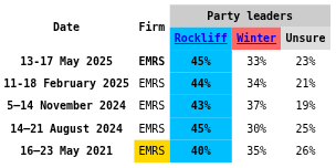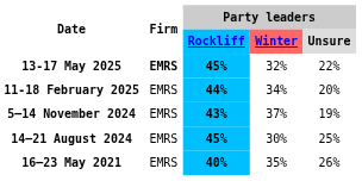 <table class="toccolours" cellspacing="0" cellpadding="5" style="float:left; text-align:center; margin-right:.5em; margin-top:.4em; font-size:90%;">
 <tr>
 <th rowspan="2">Date</th>
 <th rowspan="2">Firm</th>
 <th colspan="7" style="background:#ccc;">Party leaders</th>
 </tr>
 <tr>
 <th style="background:#00bfff;"><a href='#'>Rockliff</a></th>
 <th style="background:#f66;"><a href='#'>Winter</a></th>
 <th style="background:#ddd;">Unsure</th>
 </tr>
 <tr>
 <th>13-17 May 2025</th>
 <td><strong>EMRS</strong></td>
 <th style="background:#00bfff;">45%</th>
-<td>33%</td>
-<td>23%</td>
+<td>32%</td>
+<td>22%</td>
 </tr>
 <tr>
 <th>11-18 February 2025</th>
 <td>EMRS</td>
 <th style="background:#00bfff;">44%</th>
 <td>34%</td>
-<td>21%</td>
+<td>20%</td>
 </tr>
 <tr>
 <th>5–14 November 2024</th>
 <td>EMRS</td>
 <th style="background:#00bfff;"><strong>43%</strong></th>
 <td>37%</td>
 <td>19%</td>
 </tr>
 <tr>
 <th>14–21 August 2024</th>
 <td>EMRS</td>
 <th style="background:#00bfff;"><strong>45%</strong></th>
 <td>30%</td>
 <td>25%</td>
 </tr>
 <tr>
 <th>16–23 May 2021</th>
-<td style="background: gold;">EMRS</td>
+<td>EMRS</td>
 <th style="background:#00bfff;"><strong>40%</strong></th>
 <td>35%</td>
 <td>26%</td>
 </tr>
 </table>
